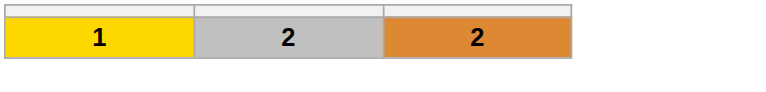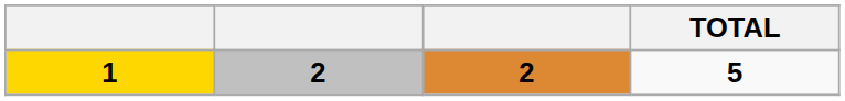 <table class="wikitable" style="font-size:90%">
 <tr>
 <th style="width:100px;"></th>
 <th style="width:100px;"></th>
 <th style="width:100px;"></th>
+<th style="width:100px;">TOTAL</th>
 </tr>
 <tr>
 <td style="text-align:center; background:gold;"><strong>1</strong></td>
 <td style="text-align:center; background:silver;"><strong>2</strong></td>
 <td style="text-align:center; background:#d83;"><strong>2</strong></td>
+<td style="text-align:center;"><strong>5</strong></td>
 </tr>
 </table>
